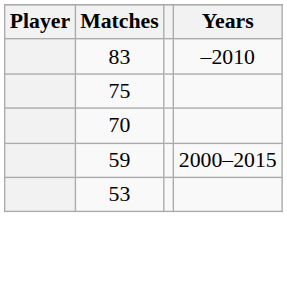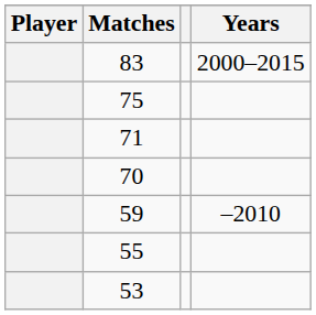 <table class="wikitable sortable plainrowheaders static-row-numbers" style="text-align:center">
 <tr>
 </tr>
 <tr>
 <th scope="col">Player</th>
 <th scope="col">Matches</th>
 <th scope="col"></th>
 <th scope="col">Years</th>
 </tr>
 <tr>
 <th scope="row"></th>
 <td>83</td>
 <td></td>
-<td>–2010</td>
+<td>2000–2015</td>
 </tr>
 <tr>
 <th scope="row"></th>
 <td>75</td>
+<td></td>
+<td></td>
+</tr>
+<tr>
+<th scope="row"></th>
+<td>71</td>
 <td></td>
 <td></td>
 </tr>
 <tr>
 <th scope="row"></th>
 <td>70</td>
 <td></td>
 <td></td>
 </tr>
 <tr>
 <th scope="row"></th>
 <td>59</td>
 <td></td>
-<td>2000–2015</td>
+<td>–2010</td>
+</tr>
+<tr>
+<th scope="row"></th>
+<td>55</td>
+<td></td>
+<td></td>
 </tr>
 <tr>
 <th scope="row"></th>
 <td>53</td>
 <td></td>
 <td></td>
 </tr>
 </table>
